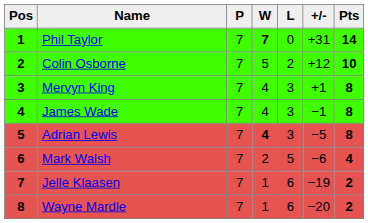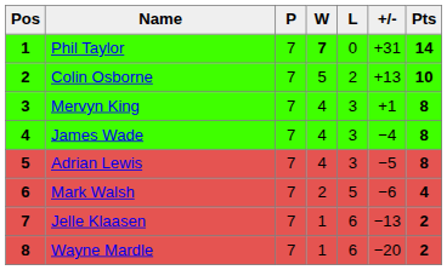 <table style=border-collapse:collapse border=1 cellspacing=0 cellpadding=5>
 <tr align=center bgcolor=#efefef>
 <th width=20>Pos</th>
 <th width=220>Name</th>
 <th width=20>P</th>
 <th width=20>W</th>
 <th width=20>L</th>
 <th width=20>+/-</th>
 <th width=20>Pts</th>
 </tr>
 <tr align=center bgcolor="#3FFF00">
 <td><strong>1</strong></td>
 <td align="left"> <a href='#'>Phil Taylor</a></td>
 <td>7</td>
 <td><strong>7</strong></td>
 <td>0</td>
 <td>+31</td>
 <td><strong>14</strong></td>
 </tr>
 <tr align=center bgcolor="#3FFF00">
 <td><strong>2</strong></td>
 <td align="left"> <a href='#'>Colin Osborne</a></td>
 <td>7</td>
 <td>5</td>
 <td>2</td>
-<td>+12</td>
+<td>+13</td>
 <td><strong>10</strong></td>
 </tr>
 <tr align=center bgcolor="#3FFF00">
 <td><strong>3</strong></td>
 <td align="left"> <a href='#'>Mervyn King</a></td>
 <td>7</td>
 <td>4</td>
 <td>3</td>
 <td>+1</td>
 <td><strong>8</strong></td>
 </tr>
 <tr align=center bgcolor="#3FFF00">
 <td><strong>4</strong></td>
 <td align="left"> <a href='#'>James Wade</a></td>
 <td>7</td>
 <td>4</td>
 <td>3</td>
-<td>−1</td>
+<td>−4</td>
 <td><strong>8</strong></td>
 </tr>
 <tr align=center bgcolor="#E55451">
 <td><strong>5</strong></td>
 <td align="left"> <a href='#'>Adrian Lewis</a></td>
 <td>7</td>
-<td><strong>4</strong></td>
+<td>4</td>
 <td>3</td>
 <td>−5</td>
 <td><strong>8</strong></td>
 </tr>
 <tr align=center bgcolor="#E55451">
 <td><strong>6</strong></td>
 <td align="left"> <a href='#'>Mark Walsh</a></td>
 <td>7</td>
 <td>2</td>
 <td>5</td>
 <td>−6</td>
 <td><strong>4</strong></td>
 </tr>
 <tr align=center bgcolor="#E55451">
 <td><strong>7</strong></td>
 <td align="left"> <a href='#'>Jelle Klaasen</a></td>
 <td>7</td>
 <td>1</td>
 <td>6</td>
-<td>−19</td>
+<td>−13</td>
 <td><strong>2</strong></td>
 </tr>
 <tr align=center bgcolor="#E55451">
 <td><strong>8</strong></td>
 <td align="left"> <a href='#'>Wayne Mardle</a></td>
 <td>7</td>
 <td>1</td>
 <td>6</td>
 <td>−20</td>
 <td><strong>2</strong></td>
 </tr>
 </table>
